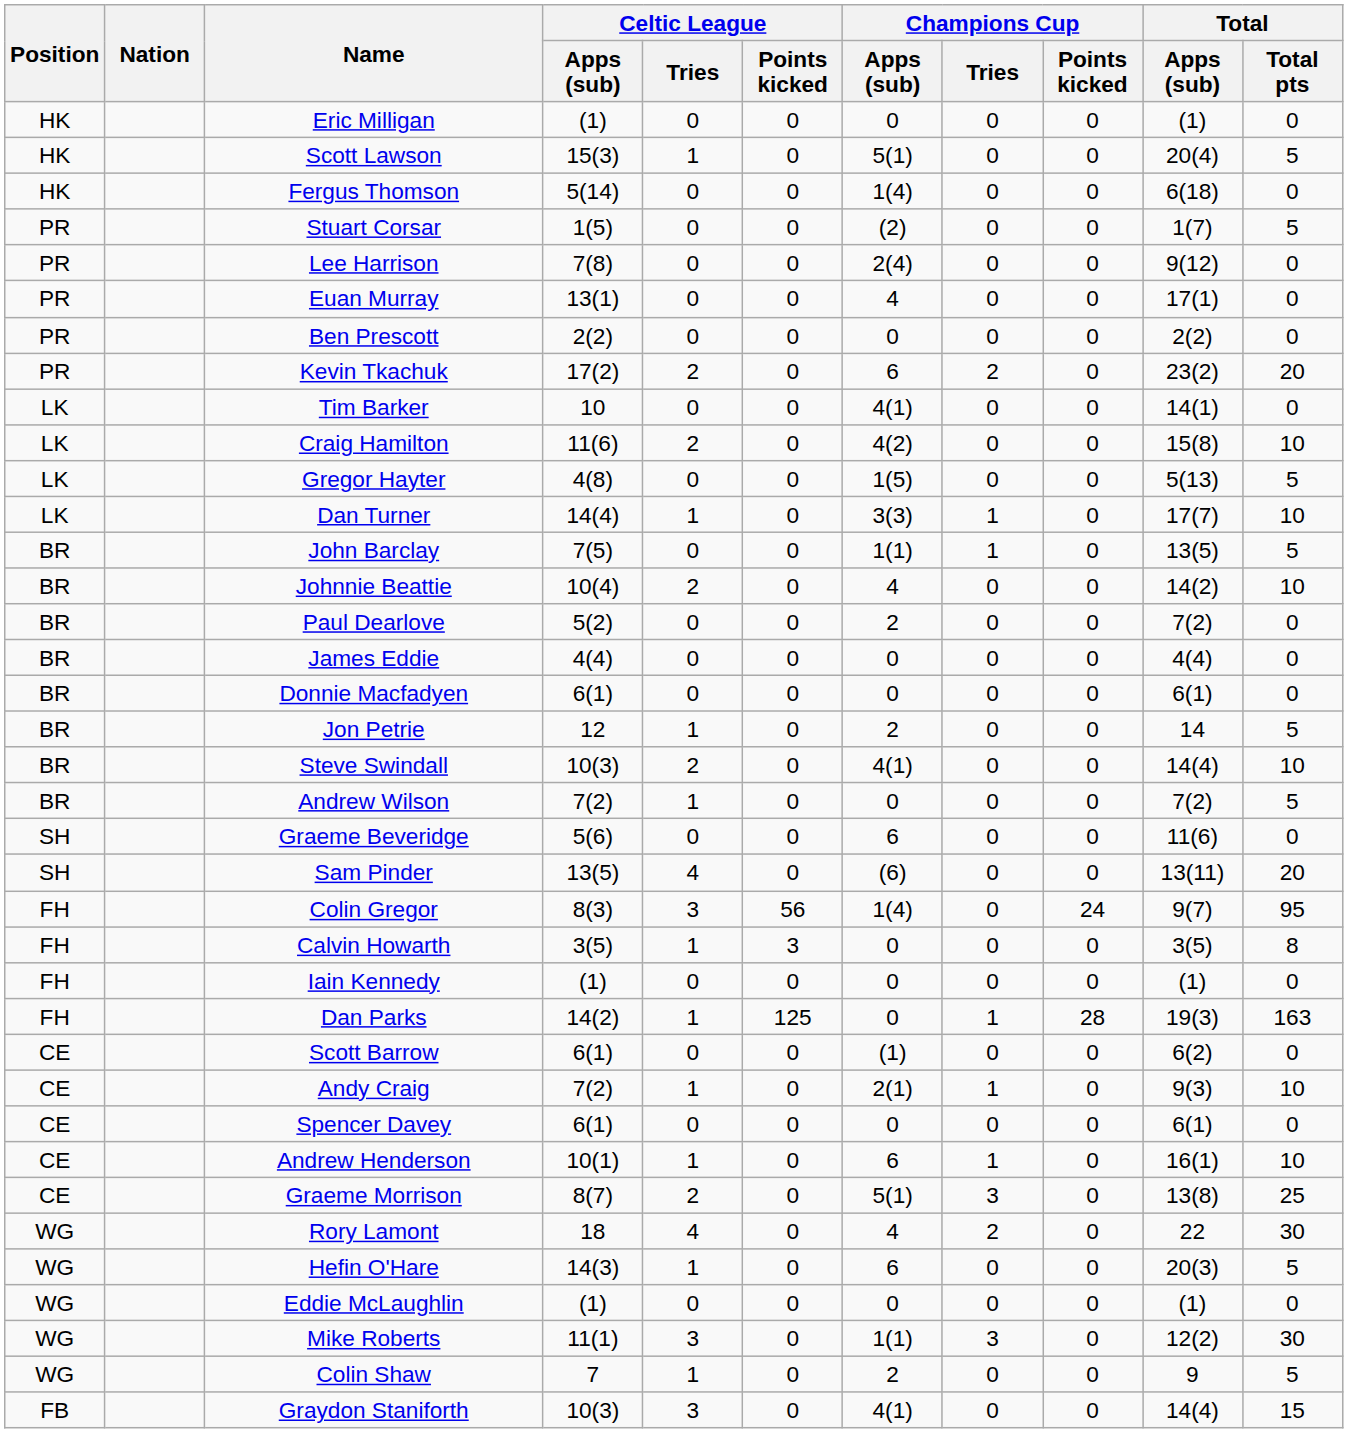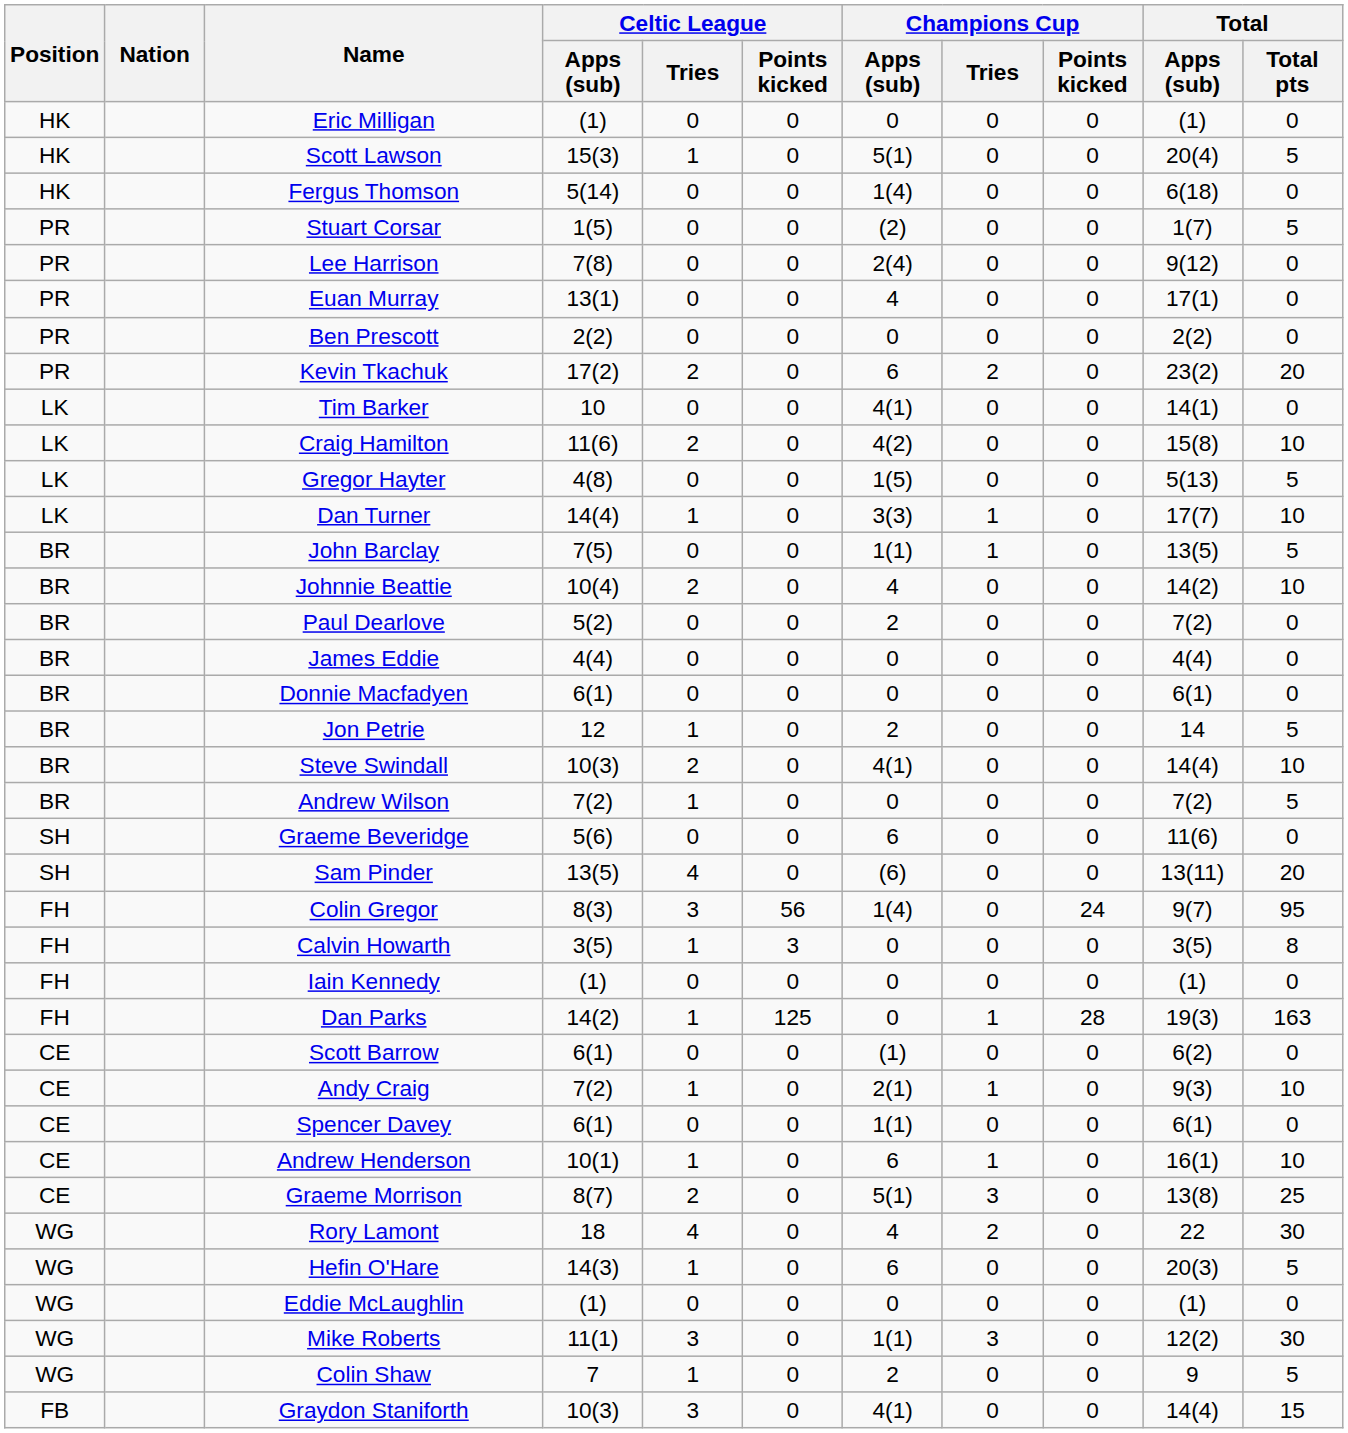 <table class="wikitable" style="font-size: 95%; text-align: center;">
 <tr>
 <th rowspan=2 width=60>Position</th>
 <th rowspan=2 width=60>Nation</th>
 <th rowspan=2 width=220>Name</th>
 <th colspan=3 width=150><a href='#'>Celtic League</a></th>
 <th colspan=3 width=150><a href='#'>Champions Cup</a></th>
 <th colspan=2>Total</th>
 </tr>
 <tr>
 <th rowspan=1 style="width:60px;">Apps<br>(sub)</th>
 <th rowspan=1 style="width:60px;">Tries</th>
 <th rowspan=1 style="width:60px;">Points<br>kicked</th>
 <th rowspan=1 style="width:60px;">Apps<br>(sub)</th>
 <th rowspan=1 style="width:60px;">Tries</th>
 <th rowspan=1 style="width:60px;">Points<br>kicked</th>
 <th rowspan=1 style="width:60px;">Apps<br>(sub)</th>
 <th rowspan=1 style="width:60px;">Total pts</th>
 </tr>
 <tr>
 <td>HK</td>
 <td></td>
 <td><a href='#'>Eric Milligan</a></td>
 <td>(1)</td>
 <td>0</td>
 <td>0</td>
 <td>0</td>
 <td>0</td>
 <td>0</td>
 <td>(1)</td>
 <td>0</td>
 </tr>
 <tr>
 <td>HK</td>
 <td></td>
 <td><a href='#'>Scott Lawson</a></td>
 <td>15(3)</td>
 <td>1</td>
 <td>0</td>
 <td>5(1)</td>
 <td>0</td>
 <td>0</td>
 <td>20(4)</td>
 <td>5</td>
 </tr>
 <tr>
 <td>HK</td>
 <td></td>
 <td><a href='#'>Fergus Thomson</a></td>
 <td>5(14)</td>
 <td>0</td>
 <td>0</td>
 <td>1(4)</td>
 <td>0</td>
 <td>0</td>
 <td>6(18)</td>
 <td>0</td>
 </tr>
 <tr>
 <td>PR</td>
 <td></td>
 <td><a href='#'>Stuart Corsar</a></td>
 <td>1(5)</td>
 <td>0</td>
 <td>0</td>
 <td>(2)</td>
 <td>0</td>
 <td>0</td>
 <td>1(7)</td>
 <td>5</td>
 </tr>
 <tr>
 <td>PR</td>
 <td></td>
 <td><a href='#'>Lee Harrison</a></td>
 <td>7(8)</td>
 <td>0</td>
 <td>0</td>
 <td>2(4)</td>
 <td>0</td>
 <td>0</td>
 <td>9(12)</td>
 <td>0</td>
 </tr>
 <tr>
 <td>PR</td>
 <td></td>
 <td><a href='#'>Euan Murray</a></td>
 <td>13(1)</td>
 <td>0</td>
 <td>0</td>
 <td>4</td>
 <td>0</td>
 <td>0</td>
 <td>17(1)</td>
 <td>0</td>
 </tr>
 <tr>
 <td>PR</td>
 <td></td>
 <td><a href='#'>Ben Prescott</a></td>
 <td>2(2)</td>
 <td>0</td>
 <td>0</td>
 <td>0</td>
 <td>0</td>
 <td>0</td>
 <td>2(2)</td>
 <td>0</td>
 </tr>
 <tr>
 <td>PR</td>
 <td></td>
 <td><a href='#'>Kevin Tkachuk</a></td>
 <td>17(2)</td>
 <td>2</td>
 <td>0</td>
 <td>6</td>
 <td>2</td>
 <td>0</td>
 <td>23(2)</td>
 <td>20</td>
 </tr>
 <tr>
 <td>LK</td>
 <td></td>
 <td><a href='#'>Tim Barker</a></td>
 <td>10</td>
 <td>0</td>
 <td>0</td>
 <td>4(1)</td>
 <td>0</td>
 <td>0</td>
 <td>14(1)</td>
 <td>0</td>
 </tr>
 <tr>
 <td>LK</td>
 <td></td>
 <td><a href='#'>Craig Hamilton</a></td>
 <td>11(6)</td>
 <td>2</td>
 <td>0</td>
 <td>4(2)</td>
 <td>0</td>
 <td>0</td>
 <td>15(8)</td>
 <td>10</td>
 </tr>
 <tr>
 <td>LK</td>
 <td></td>
 <td><a href='#'>Gregor Hayter</a></td>
 <td>4(8)</td>
 <td>0</td>
 <td>0</td>
 <td>1(5)</td>
 <td>0</td>
 <td>0</td>
 <td>5(13)</td>
 <td>5</td>
 </tr>
 <tr>
 <td>LK</td>
 <td></td>
 <td><a href='#'>Dan Turner</a></td>
 <td>14(4)</td>
 <td>1</td>
 <td>0</td>
 <td>3(3)</td>
 <td>1</td>
 <td>0</td>
 <td>17(7)</td>
 <td>10</td>
 </tr>
 <tr>
 <td>BR</td>
 <td></td>
 <td><a href='#'>John Barclay</a></td>
 <td>7(5)</td>
 <td>0</td>
 <td>0</td>
 <td>1(1)</td>
 <td>1</td>
 <td>0</td>
 <td>13(5)</td>
 <td>5</td>
 </tr>
 <tr>
 <td>BR</td>
 <td></td>
 <td><a href='#'>Johnnie Beattie</a></td>
 <td>10(4)</td>
 <td>2</td>
 <td>0</td>
 <td>4</td>
 <td>0</td>
 <td>0</td>
 <td>14(2)</td>
 <td>10</td>
 </tr>
 <tr>
 <td>BR</td>
 <td></td>
 <td><a href='#'>Paul Dearlove</a></td>
 <td>5(2)</td>
 <td>0</td>
 <td>0</td>
 <td>2</td>
 <td>0</td>
 <td>0</td>
 <td>7(2)</td>
 <td>0</td>
 </tr>
 <tr>
 <td>BR</td>
 <td></td>
 <td><a href='#'>James Eddie</a></td>
 <td>4(4)</td>
 <td>0</td>
 <td>0</td>
 <td>0</td>
 <td>0</td>
 <td>0</td>
 <td>4(4)</td>
 <td>0</td>
 </tr>
 <tr>
 <td>BR</td>
 <td></td>
 <td><a href='#'>Donnie Macfadyen</a></td>
 <td>6(1)</td>
 <td>0</td>
 <td>0</td>
 <td>0</td>
 <td>0</td>
 <td>0</td>
 <td>6(1)</td>
 <td>0</td>
 </tr>
 <tr>
 <td>BR</td>
 <td></td>
 <td><a href='#'>Jon Petrie</a></td>
 <td>12</td>
 <td>1</td>
 <td>0</td>
 <td>2</td>
 <td>0</td>
 <td>0</td>
 <td>14</td>
 <td>5</td>
 </tr>
 <tr>
 <td>BR</td>
 <td></td>
 <td><a href='#'>Steve Swindall</a></td>
 <td>10(3)</td>
 <td>2</td>
 <td>0</td>
 <td>4(1)</td>
 <td>0</td>
 <td>0</td>
 <td>14(4)</td>
 <td>10</td>
 </tr>
 <tr>
 <td>BR</td>
 <td></td>
 <td><a href='#'>Andrew Wilson</a></td>
 <td>7(2)</td>
 <td>1</td>
 <td>0</td>
 <td>0</td>
 <td>0</td>
 <td>0</td>
 <td>7(2)</td>
 <td>5</td>
 </tr>
 <tr>
 <td>SH</td>
 <td></td>
 <td><a href='#'>Graeme Beveridge</a></td>
 <td>5(6)</td>
 <td>0</td>
 <td>0</td>
 <td>6</td>
 <td>0</td>
 <td>0</td>
 <td>11(6)</td>
 <td>0</td>
 </tr>
 <tr>
 <td>SH</td>
 <td></td>
 <td><a href='#'>Sam Pinder</a></td>
 <td>13(5)</td>
 <td>4</td>
 <td>0</td>
 <td>(6)</td>
 <td>0</td>
 <td>0</td>
 <td>13(11)</td>
 <td>20</td>
 </tr>
 <tr>
 <td>FH</td>
 <td></td>
 <td><a href='#'>Colin Gregor</a></td>
 <td>8(3)</td>
 <td>3</td>
 <td>56</td>
 <td>1(4)</td>
 <td>0</td>
 <td>24</td>
 <td>9(7)</td>
 <td>95</td>
 </tr>
 <tr>
 <td>FH</td>
 <td></td>
 <td><a href='#'>Calvin Howarth</a></td>
 <td>3(5)</td>
 <td>1</td>
 <td>3</td>
 <td>0</td>
 <td>0</td>
 <td>0</td>
 <td>3(5)</td>
 <td>8</td>
 </tr>
 <tr>
 <td>FH</td>
 <td></td>
 <td><a href='#'>Iain Kennedy</a></td>
 <td>(1)</td>
 <td>0</td>
 <td>0</td>
 <td>0</td>
 <td>0</td>
 <td>0</td>
 <td>(1)</td>
 <td>0</td>
 </tr>
 <tr>
 <td>FH</td>
 <td></td>
 <td><a href='#'>Dan Parks</a></td>
 <td>14(2)</td>
 <td>1</td>
 <td>125</td>
 <td>0</td>
 <td>1</td>
 <td>28</td>
 <td>19(3)</td>
 <td>163</td>
 </tr>
 <tr>
 <td>CE</td>
 <td></td>
 <td><a href='#'>Scott Barrow</a></td>
 <td>6(1)</td>
 <td>0</td>
 <td>0</td>
 <td>(1)</td>
 <td>0</td>
 <td>0</td>
 <td>6(2)</td>
 <td>0</td>
 </tr>
 <tr>
 <td>CE</td>
 <td></td>
 <td><a href='#'>Andy Craig</a></td>
 <td>7(2)</td>
 <td>1</td>
 <td>0</td>
 <td>2(1)</td>
 <td>1</td>
 <td>0</td>
 <td>9(3)</td>
 <td>10</td>
 </tr>
 <tr>
 <td>CE</td>
 <td></td>
 <td><a href='#'>Spencer Davey</a></td>
 <td>6(1)</td>
 <td>0</td>
 <td>0</td>
-<td>0</td>
+<td>1(1)</td>
 <td>0</td>
 <td>0</td>
 <td>6(1)</td>
 <td>0</td>
 </tr>
 <tr>
 <td>CE</td>
 <td></td>
 <td><a href='#'>Andrew Henderson</a></td>
 <td>10(1)</td>
 <td>1</td>
 <td>0</td>
 <td>6</td>
 <td>1</td>
 <td>0</td>
 <td>16(1)</td>
 <td>10</td>
 </tr>
 <tr>
 <td>CE</td>
 <td></td>
 <td><a href='#'>Graeme Morrison</a></td>
 <td>8(7)</td>
 <td>2</td>
 <td>0</td>
 <td>5(1)</td>
 <td>3</td>
 <td>0</td>
 <td>13(8)</td>
 <td>25</td>
 </tr>
 <tr>
 <td>WG</td>
 <td></td>
 <td><a href='#'>Rory Lamont</a></td>
 <td>18</td>
 <td>4</td>
 <td>0</td>
 <td>4</td>
 <td>2</td>
 <td>0</td>
 <td>22</td>
 <td>30</td>
 </tr>
 <tr>
 <td>WG</td>
 <td></td>
 <td><a href='#'>Hefin O'Hare</a></td>
 <td>14(3)</td>
 <td>1</td>
 <td>0</td>
 <td>6</td>
 <td>0</td>
 <td>0</td>
 <td>20(3)</td>
 <td>5</td>
 </tr>
 <tr>
 <td>WG</td>
 <td></td>
 <td><a href='#'>Eddie McLaughlin</a></td>
 <td>(1)</td>
 <td>0</td>
 <td>0</td>
 <td>0</td>
 <td>0</td>
 <td>0</td>
 <td>(1)</td>
 <td>0</td>
 </tr>
 <tr>
 <td>WG</td>
 <td></td>
 <td><a href='#'>Mike Roberts</a></td>
 <td>11(1)</td>
 <td>3</td>
 <td>0</td>
 <td>1(1)</td>
 <td>3</td>
 <td>0</td>
 <td>12(2)</td>
 <td>30</td>
 </tr>
 <tr>
 <td>WG</td>
 <td></td>
 <td><a href='#'>Colin Shaw</a></td>
 <td>7</td>
 <td>1</td>
 <td>0</td>
 <td>2</td>
 <td>0</td>
 <td>0</td>
 <td>9</td>
 <td>5</td>
 </tr>
 <tr>
 <td>FB</td>
 <td></td>
 <td><a href='#'>Graydon Staniforth</a></td>
 <td>10(3)</td>
 <td>3</td>
 <td>0</td>
 <td>4(1)</td>
 <td>0</td>
 <td>0</td>
 <td>14(4)</td>
 <td>15</td>
 </tr>
 </table>
